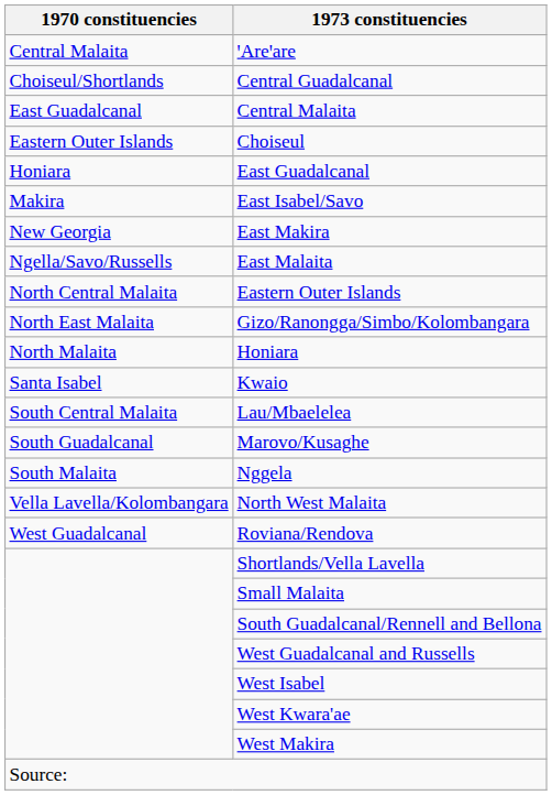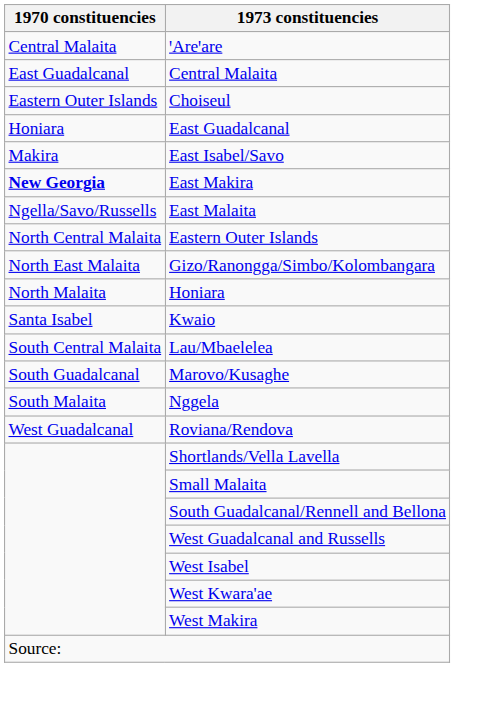 <table class=wikitable>
 <tr>
 <th>1970 constituencies</th>
 <th>1973 constituencies</th>
 </tr>
 <tr>
 <td><a href='#'>Central Malaita</a></td>
 <td><a href='#'>ꞌAreꞌare</a></td>
-</tr>
-<tr>
-<td><a href='#'>Choiseul/Shortlands</a></td>
-<td><a href='#'>Central Guadalcanal</a></td>
 </tr>
 <tr>
 <td><a href='#'>East Guadalcanal</a></td>
 <td><a href='#'>Central Malaita</a></td>
 </tr>
 <tr>
 <td><a href='#'>Eastern Outer Islands</a></td>
 <td><a href='#'>Choiseul</a></td>
 </tr>
 <tr>
 <td><a href='#'>Honiara</a></td>
 <td><a href='#'>East Guadalcanal</a></td>
 </tr>
 <tr>
 <td><a href='#'>Makira</a></td>
 <td><a href='#'>East Isabel/Savo</a></td>
 </tr>
 <tr>
-<td><a href='#'>New Georgia</a></td>
+<td><strong><a href='#'>New Georgia</a></strong></td>
 <td><a href='#'>East Makira</a></td>
 </tr>
 <tr>
 <td><a href='#'>Ngella/Savo/Russells</a></td>
 <td><a href='#'>East Malaita</a></td>
 </tr>
 <tr>
 <td><a href='#'>North Central Malaita</a></td>
 <td><a href='#'>Eastern Outer Islands</a></td>
 </tr>
 <tr>
 <td><a href='#'>North East Malaita</a></td>
 <td><a href='#'>Gizo/Ranongga/Simbo/Kolombangara</a></td>
 </tr>
 <tr>
 <td><a href='#'>North Malaita</a></td>
 <td><a href='#'>Honiara</a></td>
 </tr>
 <tr>
 <td><a href='#'>Santa Isabel</a></td>
 <td><a href='#'>Kwaio</a></td>
 </tr>
 <tr>
 <td><a href='#'>South Central Malaita</a></td>
 <td><a href='#'>Lau/Mbaelelea</a></td>
 </tr>
 <tr>
 <td><a href='#'>South Guadalcanal</a></td>
 <td><a href='#'>Marovo/Kusaghe</a></td>
 </tr>
 <tr>
 <td><a href='#'>South Malaita</a></td>
 <td><a href='#'>Nggela</a></td>
 </tr>
 <tr>
-<td><a href='#'>Vella Lavella/Kolombangara</a></td>
-<td><a href='#'>North West Malaita</a></td>
-</tr>
-<tr>
 <td><a href='#'>West Guadalcanal</a></td>
 <td><a href='#'>Roviana/Rendova</a></td>
 </tr>
 <tr>
 <td rowspan=7></td>
 <td><a href='#'>Shortlands/Vella Lavella</a></td>
 </tr>
 <tr>
 <td><a href='#'>Small Malaita</a></td>
 </tr>
 <tr>
 <td><a href='#'>South Guadalcanal/Rennell and Bellona</a></td>
 </tr>
 <tr>
 <td><a href='#'>West Guadalcanal and Russells</a></td>
 </tr>
 <tr>
 <td><a href='#'>West Isabel</a></td>
 </tr>
 <tr>
 <td><a href='#'>West Kwara'ae</a></td>
 </tr>
 <tr>
 <td><a href='#'>West Makira</a></td>
 </tr>
 <tr>
 <td colspan=2>Source: </td>
 </tr>
 </table>
